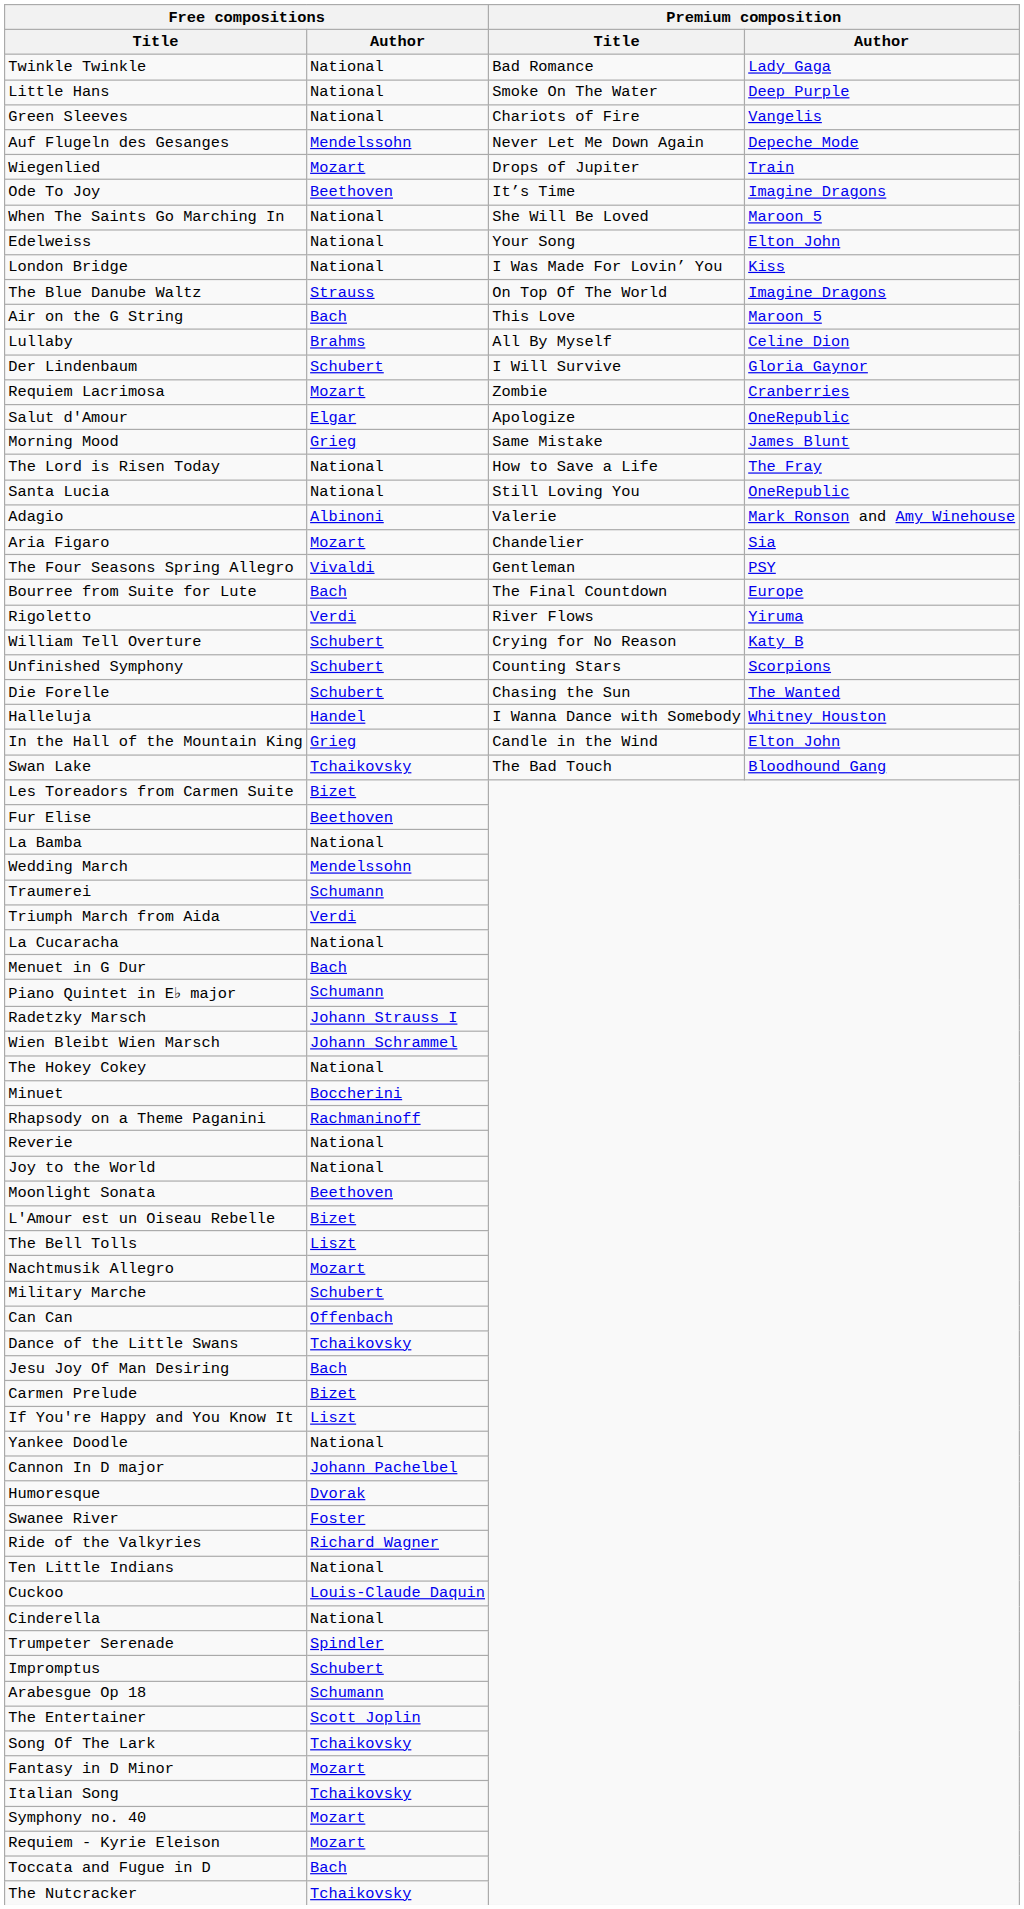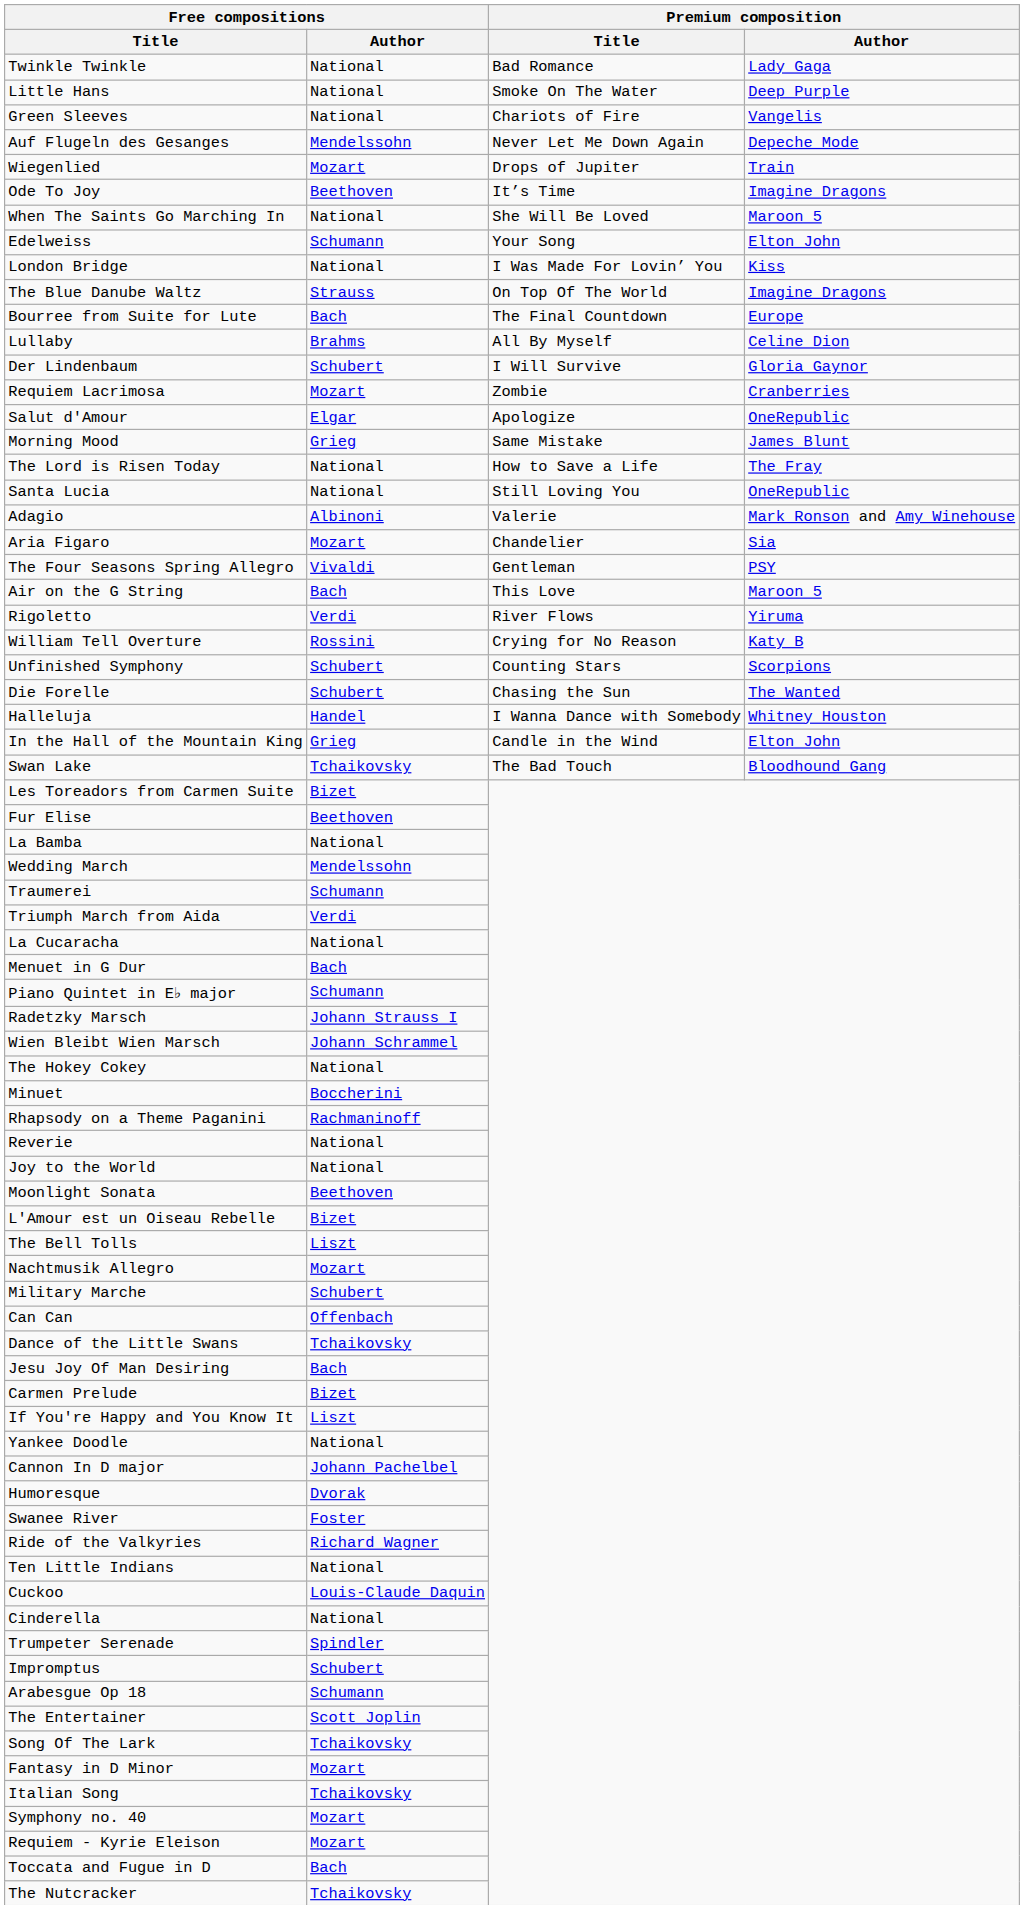 <table class="wikitable">
 <tr>
 <th colspan="2">Free compositions</th>
 <th colspan="2">Premium composition</th>
 </tr>
 <tr>
 <th>Title</th>
 <th>Author</th>
 <th>Title</th>
 <th>Author</th>
 </tr>
 <tr>
 <td>Twinkle Twinkle</td>
 <td>National</td>
 <td>Bad Romance</td>
 <td><a href='#'>Lady Gaga</a></td>
 </tr>
 <tr>
 <td>Little Hans</td>
 <td>National</td>
 <td>Smoke On The Water</td>
 <td><a href='#'>Deep Purple</a></td>
 </tr>
 <tr>
 <td>Green Sleeves</td>
 <td>National</td>
 <td>Chariots of Fire</td>
 <td><a href='#'>Vangelis</a></td>
 </tr>
 <tr>
 <td>Auf Flugeln des Gesanges</td>
 <td><a href='#'>Mendelssohn</a></td>
 <td>Never Let Me Down Again</td>
 <td><a href='#'>Depeche Mode</a></td>
 </tr>
 <tr>
 <td>Wiegenlied</td>
 <td><a href='#'>Mozart</a></td>
 <td>Drops of Jupiter</td>
 <td><a href='#'>Train</a></td>
 </tr>
 <tr>
 <td>Ode To Joy</td>
 <td><a href='#'>Beethoven</a></td>
 <td>It’s Time</td>
 <td><a href='#'>Imagine Dragons</a></td>
 </tr>
 <tr>
 <td>When The Saints Go Marching In</td>
 <td>National</td>
 <td>She Will Be Loved</td>
 <td><a href='#'>Maroon 5</a></td>
 </tr>
 <tr>
 <td>Edelweiss</td>
-<td>National</td>
+<td><a href='#'>Schumann</a></td>
 <td>Your Song</td>
 <td><a href='#'>Elton John</a></td>
 </tr>
 <tr>
 <td>London Bridge</td>
 <td>National</td>
 <td>I Was Made For Lovin’ You</td>
 <td><a href='#'>Kiss</a></td>
 </tr>
 <tr>
 <td>The Blue Danube Waltz</td>
 <td><a href='#'>Strauss</a></td>
 <td>On Top Of The World</td>
 <td><a href='#'>Imagine Dragons</a></td>
 </tr>
 <tr>
-<td>Air on the G String</td>
+<td>Bourree from Suite for Lute</td>
 <td><a href='#'>Bach</a></td>
-<td>This Love</td>
-<td><a href='#'>Maroon 5</a></td>
+<td>The Final Countdown</td>
+<td><a href='#'>Europe</a></td>
 </tr>
 <tr>
 <td>Lullaby</td>
 <td><a href='#'>Brahms</a></td>
 <td>All By Myself</td>
 <td><a href='#'>Celine Dion</a></td>
 </tr>
 <tr>
 <td>Der Lindenbaum</td>
 <td><a href='#'>Schubert</a></td>
 <td>I Will Survive</td>
 <td><a href='#'>Gloria Gaynor</a></td>
 </tr>
 <tr>
 <td>Requiem Lacrimosa</td>
 <td><a href='#'>Mozart</a></td>
 <td>Zombie</td>
 <td><a href='#'>Cranberries</a></td>
 </tr>
 <tr>
 <td>Salut d'Amour</td>
 <td><a href='#'>Elgar</a></td>
 <td>Apologize</td>
 <td><a href='#'>OneRepublic</a></td>
 </tr>
 <tr>
 <td>Morning Mood</td>
 <td><a href='#'>Grieg</a></td>
 <td>Same Mistake</td>
 <td><a href='#'>James Blunt</a></td>
 </tr>
 <tr>
 <td>The Lord is Risen Today</td>
 <td>National</td>
 <td>How to Save a Life</td>
 <td><a href='#'>The Fray</a></td>
 </tr>
 <tr>
 <td>Santa Lucia</td>
 <td>National</td>
 <td>Still Loving You</td>
 <td><a href='#'>OneRepublic</a></td>
 </tr>
 <tr>
 <td>Adagio</td>
 <td><a href='#'>Albinoni</a></td>
 <td>Valerie</td>
 <td><a href='#'>Mark Ronson</a> and <a href='#'>Amy Winehouse</a></td>
 </tr>
 <tr>
 <td>Aria Figaro</td>
 <td><a href='#'>Mozart</a></td>
 <td>Chandelier</td>
 <td><a href='#'>Sia</a></td>
 </tr>
 <tr>
 <td>The Four Seasons Spring Allegro</td>
 <td><a href='#'>Vivaldi</a></td>
 <td>Gentleman</td>
 <td><a href='#'>PSY</a></td>
 </tr>
 <tr>
-<td>Bourree from Suite for Lute</td>
+<td>Air on the G String</td>
 <td><a href='#'>Bach</a></td>
-<td>The Final Countdown</td>
-<td><a href='#'>Europe</a></td>
+<td>This Love</td>
+<td><a href='#'>Maroon 5</a></td>
 </tr>
 <tr>
 <td>Rigoletto</td>
 <td><a href='#'>Verdi</a></td>
 <td>River Flows</td>
 <td><a href='#'>Yiruma</a></td>
 </tr>
 <tr>
 <td>William Tell Overture</td>
-<td><a href='#'>Schubert</a></td>
+<td><a href='#'>Rossini</a></td>
 <td>Crying for No Reason</td>
 <td><a href='#'>Katy B</a></td>
 </tr>
 <tr>
 <td>Unfinished Symphony</td>
 <td><a href='#'>Schubert</a></td>
 <td>Counting Stars</td>
 <td><a href='#'>Scorpions</a></td>
 </tr>
 <tr>
 <td>Die Forelle</td>
 <td><a href='#'>Schubert</a></td>
 <td>Chasing the Sun</td>
 <td><a href='#'>The Wanted</a></td>
 </tr>
 <tr>
 <td>Halleluja</td>
 <td><a href='#'>Handel</a></td>
 <td>I Wanna Dance with Somebody</td>
 <td><a href='#'>Whitney Houston</a></td>
 </tr>
 <tr>
 <td>In the Hall of the Mountain King</td>
 <td><a href='#'>Grieg</a></td>
 <td>Candle in the Wind</td>
 <td><a href='#'>Elton John</a></td>
 </tr>
 <tr>
 <td>Swan Lake</td>
 <td><a href='#'>Tchaikovsky</a></td>
 <td>The Bad Touch</td>
 <td><a href='#'>Bloodhound Gang</a></td>
 </tr>
 <tr>
 <td>Les Toreadors from Carmen Suite</td>
 <td><a href='#'>Bizet</a></td>
 </tr>
 <tr>
 <td>Fur Elise</td>
 <td><a href='#'>Beethoven</a></td>
 </tr>
 <tr>
 <td>La Bamba</td>
 <td>National</td>
 </tr>
 <tr>
 <td>Wedding March</td>
 <td><a href='#'>Mendelssohn</a></td>
 </tr>
 <tr>
 <td>Traumerei</td>
 <td><a href='#'>Schumann</a></td>
 </tr>
 <tr>
 <td>Triumph March from Aida</td>
 <td><a href='#'>Verdi</a></td>
 </tr>
 <tr>
 <td>La Cucaracha</td>
 <td>National</td>
 </tr>
 <tr>
 <td>Menuet in G Dur</td>
 <td><a href='#'>Bach</a></td>
 </tr>
 <tr>
 <td>Piano Quintet in E♭ major</td>
 <td><a href='#'>Schumann</a></td>
 </tr>
 <tr>
 <td>Radetzky Marsch</td>
 <td><a href='#'>Johann Strauss I</a></td>
 </tr>
 <tr>
 <td>Wien Bleibt Wien Marsch</td>
 <td><a href='#'>Johann Schrammel</a></td>
 </tr>
 <tr>
 <td>The Hokey Cokey</td>
 <td>National</td>
 </tr>
 <tr>
 <td>Minuet</td>
 <td><a href='#'>Boccherini</a></td>
 </tr>
 <tr>
 <td>Rhapsody on a Theme Paganini</td>
 <td><a href='#'>Rachmaninoff</a></td>
 </tr>
 <tr>
 <td>Reverie</td>
 <td>National</td>
 </tr>
 <tr>
 <td>Joy to the World</td>
 <td>National</td>
 </tr>
 <tr>
 <td>Moonlight Sonata</td>
 <td><a href='#'>Beethoven</a></td>
 </tr>
 <tr>
 <td>L'Amour est un Oiseau Rebelle</td>
 <td><a href='#'>Bizet</a></td>
 </tr>
 <tr>
 <td>The Bell Tolls</td>
 <td><a href='#'>Liszt</a></td>
 </tr>
 <tr>
 <td>Nachtmusik Allegro</td>
 <td><a href='#'>Mozart</a></td>
 </tr>
 <tr>
 <td>Military Marche</td>
 <td><a href='#'>Schubert</a></td>
 </tr>
 <tr>
 <td>Can Can</td>
 <td><a href='#'>Offenbach</a></td>
 </tr>
 <tr>
 <td>Dance of the Little Swans</td>
 <td><a href='#'>Tchaikovsky</a></td>
 </tr>
 <tr>
 <td>Jesu Joy Of Man Desiring</td>
 <td><a href='#'>Bach</a></td>
 </tr>
 <tr>
 <td>Carmen Prelude</td>
 <td><a href='#'>Bizet</a></td>
 </tr>
 <tr>
 <td>If You're Happy and You Know It</td>
 <td><a href='#'>Liszt</a></td>
 </tr>
 <tr>
 <td>Yankee Doodle</td>
 <td>National</td>
 </tr>
 <tr>
 <td>Cannon In D major</td>
 <td><a href='#'>Johann Pachelbel</a></td>
 </tr>
 <tr>
 <td>Humoresque</td>
 <td><a href='#'>Dvorak</a></td>
 </tr>
 <tr>
 <td>Swanee River</td>
 <td><a href='#'>Foster</a></td>
 </tr>
 <tr>
 <td>Ride of the Valkyries</td>
 <td><a href='#'>Richard Wagner</a></td>
 </tr>
 <tr>
 <td>Ten Little Indians</td>
 <td>National</td>
 </tr>
 <tr>
 <td>Cuckoo</td>
 <td><a href='#'>Louis-Claude Daquin</a></td>
 </tr>
 <tr>
 <td>Cinderella</td>
 <td>National</td>
 </tr>
 <tr>
 <td>Trumpeter Serenade</td>
 <td><a href='#'>Spindler</a></td>
 </tr>
 <tr>
 <td>Impromptus</td>
 <td><a href='#'>Schubert</a></td>
 </tr>
 <tr>
 <td>Arabesgue Op 18</td>
 <td><a href='#'>Schumann</a></td>
 </tr>
 <tr>
 <td>The Entertainer</td>
 <td><a href='#'>Scott Joplin</a></td>
 </tr>
 <tr>
 <td>Song Of The Lark</td>
 <td><a href='#'>Tchaikovsky</a></td>
 </tr>
 <tr>
 <td>Fantasy in D Minor</td>
 <td><a href='#'>Mozart</a></td>
 </tr>
 <tr>
 <td>Italian Song</td>
 <td><a href='#'>Tchaikovsky</a></td>
 </tr>
 <tr>
 <td>Symphony no. 40</td>
 <td><a href='#'>Mozart</a></td>
 </tr>
 <tr>
 <td>Requiem - Kyrie Eleison</td>
 <td><a href='#'>Mozart</a></td>
 </tr>
 <tr>
 <td>Toccata and Fugue in D</td>
 <td><a href='#'>Bach</a></td>
 </tr>
 <tr>
 <td>The Nutcracker</td>
 <td><a href='#'>Tchaikovsky</a></td>
 </tr>
 </table>
